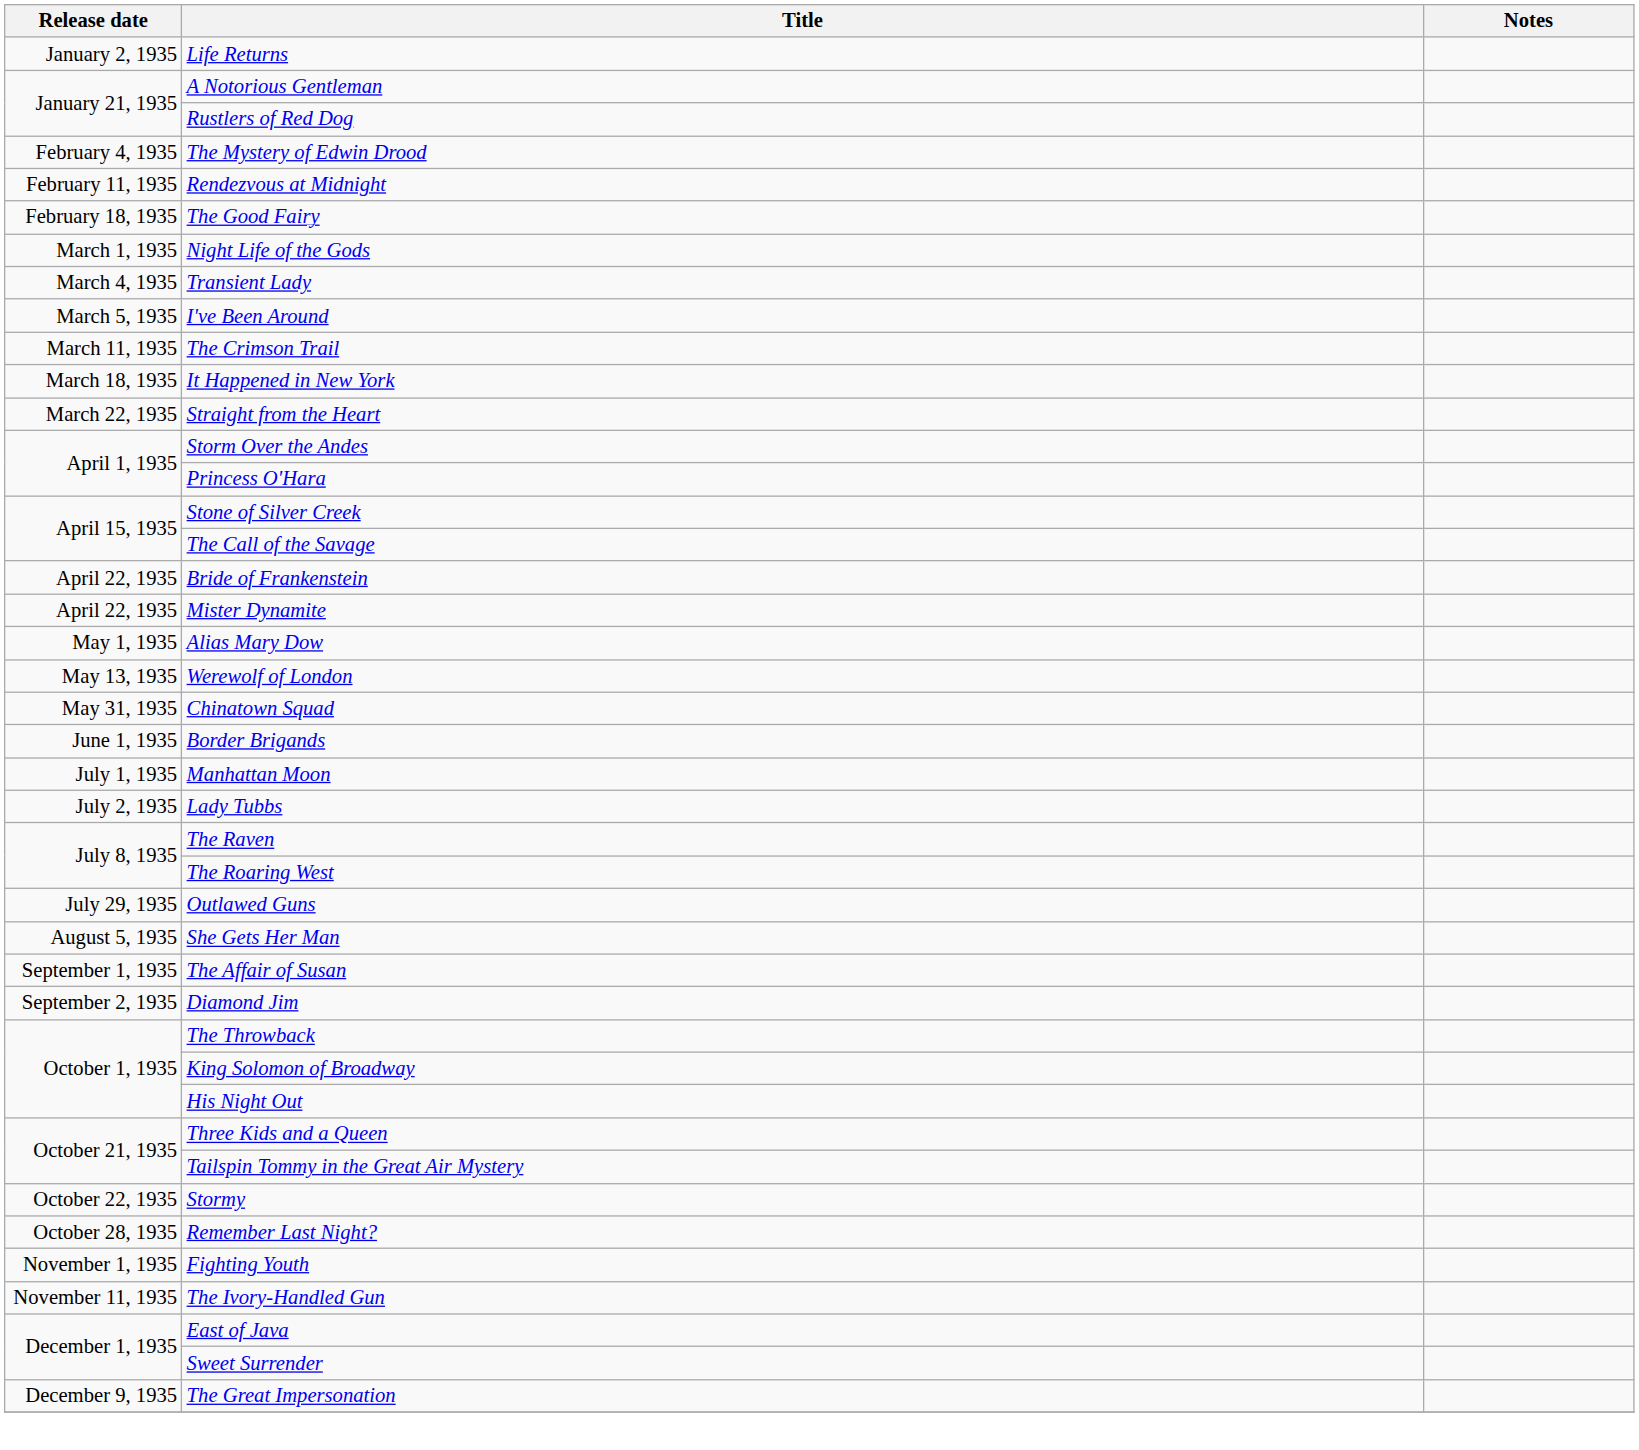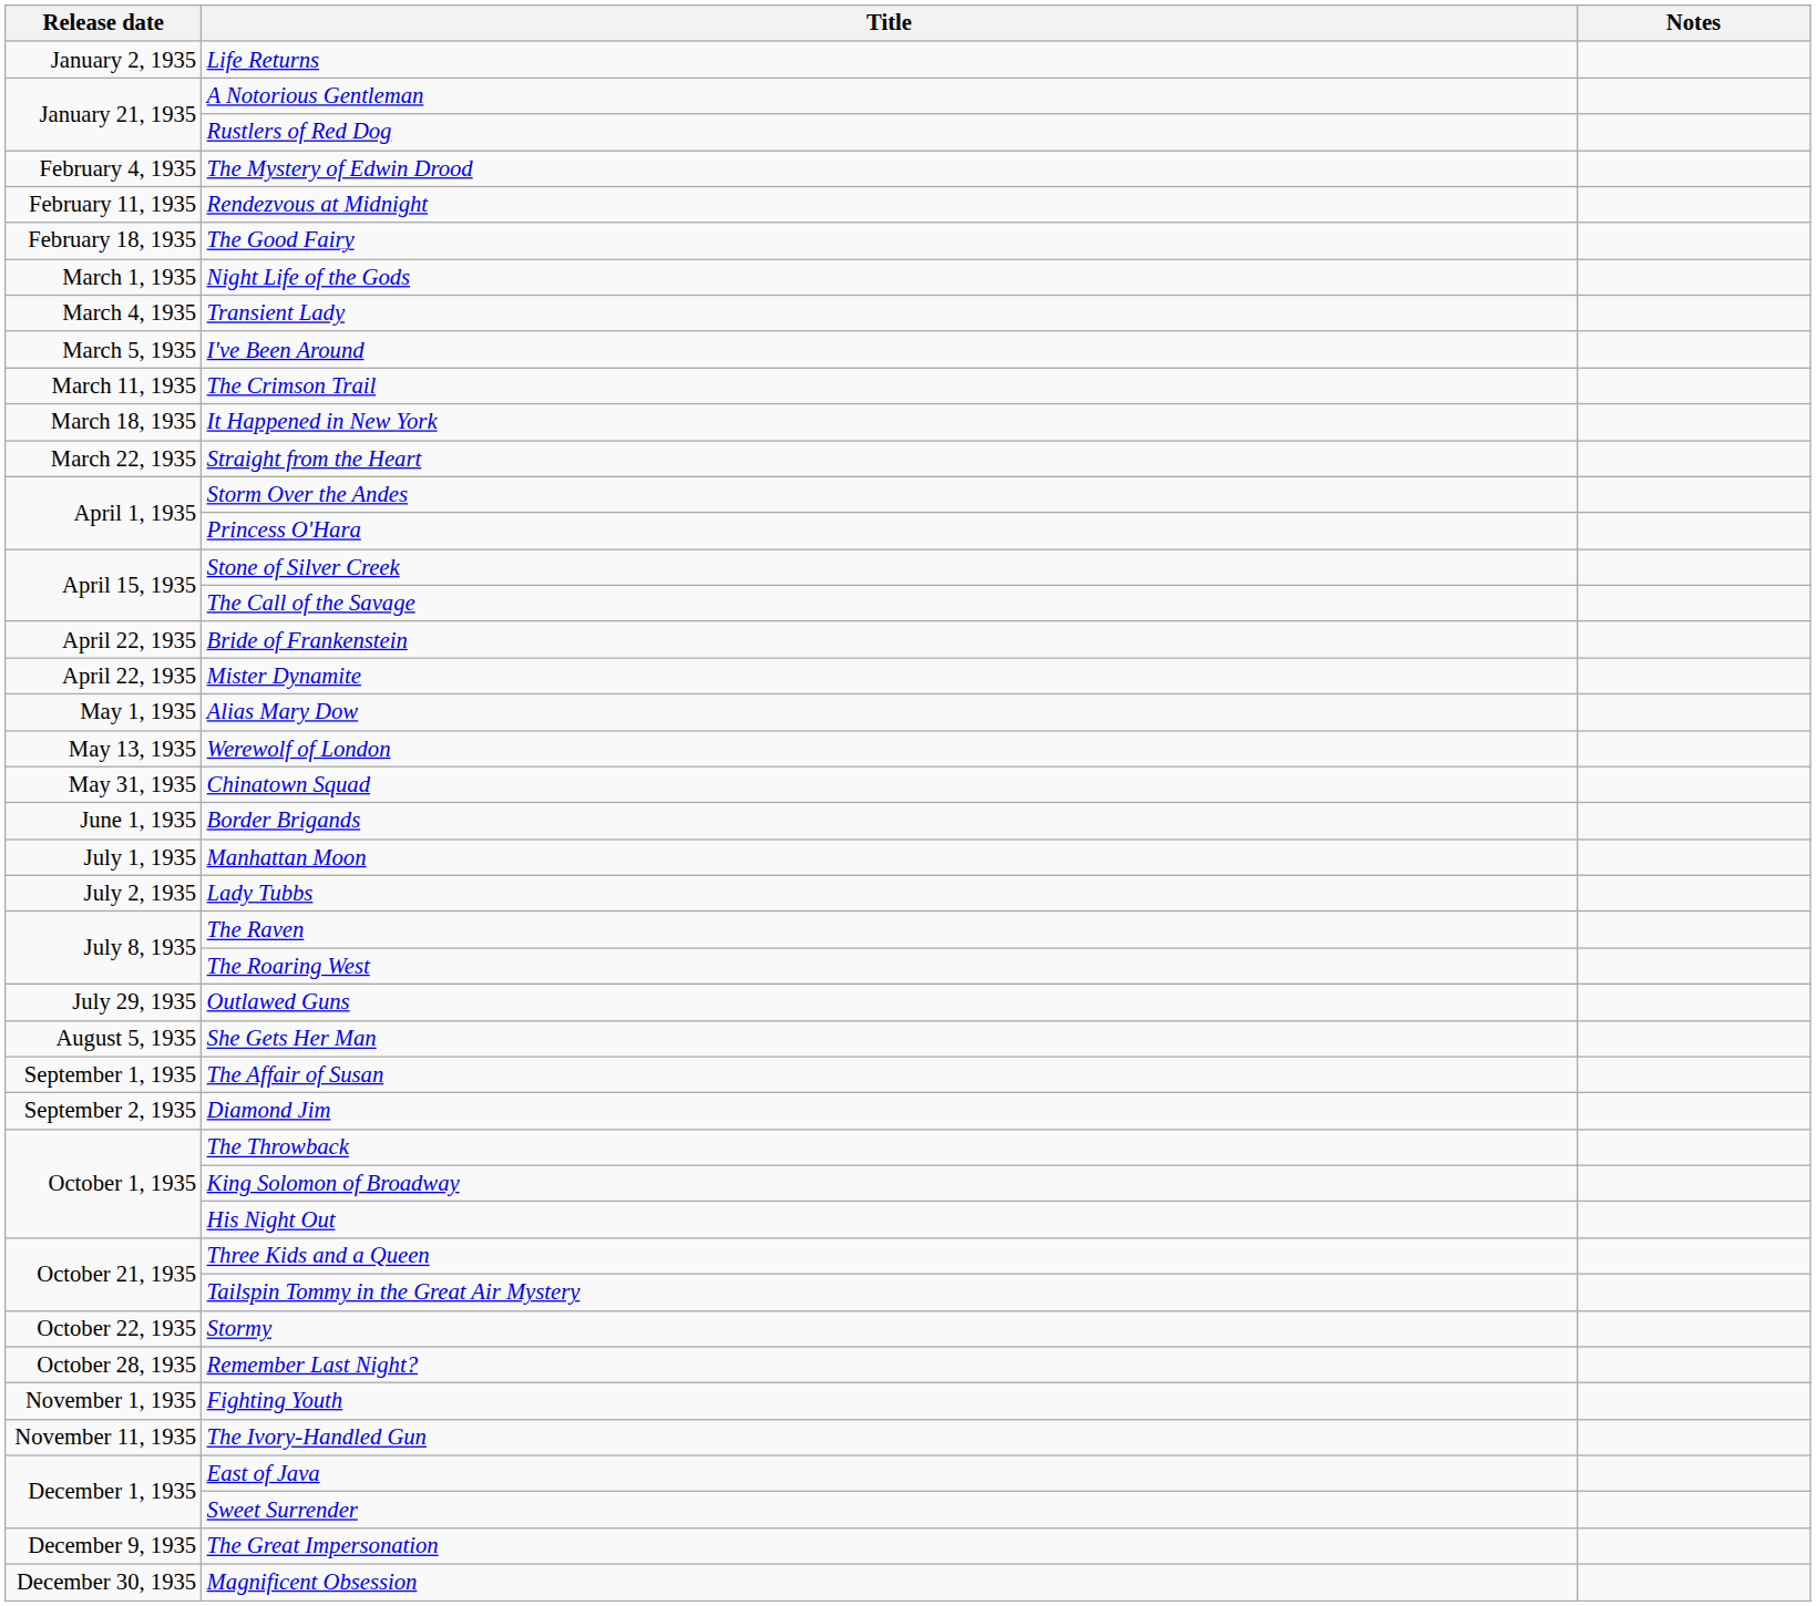 <table class="wikitable sortable" style="width:100%;">
 <tr>
 <th scope="col" style="width:130px;">Release date</th>
 <th>Title</th>
 <th>Notes</th>
 </tr>
 <tr>
 <td style="text-align:right;">January 2, 1935</td>
 <td><em><a href='#'>Life Returns</a></em></td>
 <td></td>
 </tr>
 <tr>
 <td style="text-align:right;" rowspan="2">January 21, 1935</td>
 <td><em><a href='#'>A Notorious Gentleman</a></em></td>
 <td></td>
 </tr>
 <tr>
 <td><em><a href='#'>Rustlers of Red Dog</a></em></td>
 <td></td>
 </tr>
 <tr>
 <td style="text-align:right;">February 4, 1935</td>
 <td><em><a href='#'>The Mystery of Edwin Drood</a></em></td>
 <td></td>
 </tr>
 <tr>
 <td style="text-align:right;">February 11, 1935</td>
 <td><em><a href='#'>Rendezvous at Midnight</a></em></td>
 <td></td>
 </tr>
 <tr>
 <td style="text-align:right;">February 18, 1935</td>
 <td><em><a href='#'>The Good Fairy</a></em></td>
 <td></td>
 </tr>
 <tr>
 <td style="text-align:right;">March 1, 1935</td>
 <td><em><a href='#'>Night Life of the Gods</a></em></td>
 <td></td>
 </tr>
 <tr>
 <td style="text-align:right;">March 4, 1935</td>
 <td><em><a href='#'>Transient Lady</a></em></td>
 <td></td>
 </tr>
 <tr>
 <td style="text-align:right;">March 5, 1935</td>
 <td><em><a href='#'>I've Been Around</a></em></td>
 <td></td>
 </tr>
 <tr>
 <td style="text-align:right;">March 11, 1935</td>
 <td><em><a href='#'>The Crimson Trail</a></em></td>
 <td></td>
 </tr>
 <tr>
 <td style="text-align:right;">March 18, 1935</td>
 <td><em><a href='#'>It Happened in New York</a></em></td>
 <td></td>
 </tr>
 <tr>
 <td style="text-align:right;">March 22, 1935</td>
 <td><em><a href='#'>Straight from the Heart</a></em></td>
 <td></td>
 </tr>
 <tr>
 <td style="text-align:right;" rowspan="2">April 1, 1935</td>
 <td><em><a href='#'>Storm Over the Andes</a></em></td>
 <td></td>
 </tr>
 <tr>
 <td><em><a href='#'>Princess O'Hara</a></em></td>
 <td></td>
 </tr>
 <tr>
 <td style="text-align:right;" rowspan="2">April 15, 1935</td>
 <td><em><a href='#'>Stone of Silver Creek</a></em></td>
 <td></td>
 </tr>
 <tr>
 <td><em><a href='#'>The Call of the Savage</a></em></td>
 <td></td>
 </tr>
 <tr>
 <td style="text-align:right;">April 22, 1935</td>
 <td><em><a href='#'>Bride of Frankenstein</a></em></td>
 <td></td>
 </tr>
 <tr>
 <td style="text-align:right;">April 22, 1935</td>
 <td><em><a href='#'>Mister Dynamite</a></em></td>
 <td></td>
 </tr>
 <tr>
 <td style="text-align:right;">May 1, 1935</td>
 <td><em><a href='#'>Alias Mary Dow</a></em></td>
 <td></td>
 </tr>
 <tr>
 <td style="text-align:right;">May 13, 1935</td>
 <td><em><a href='#'>Werewolf of London</a></em></td>
 <td></td>
 </tr>
 <tr>
 <td style="text-align:right;">May 31, 1935</td>
 <td><em><a href='#'>Chinatown Squad</a></em></td>
 <td></td>
 </tr>
 <tr>
 <td style="text-align:right;">June 1, 1935</td>
 <td><em><a href='#'>Border Brigands</a></em></td>
 <td></td>
 </tr>
 <tr>
 <td style="text-align:right;">July 1, 1935</td>
 <td><em><a href='#'>Manhattan Moon</a></em></td>
 <td></td>
 </tr>
 <tr>
 <td style="text-align:right;">July 2, 1935</td>
 <td><em><a href='#'>Lady Tubbs</a></em></td>
 <td></td>
 </tr>
 <tr>
 <td style="text-align:right;" rowspan="2">July 8, 1935</td>
 <td><em><a href='#'>The Raven</a></em></td>
 <td></td>
 </tr>
 <tr>
 <td><em><a href='#'>The Roaring West</a></em></td>
 <td></td>
 </tr>
 <tr>
 <td style="text-align:right;">July 29, 1935</td>
 <td><em><a href='#'>Outlawed Guns</a></em></td>
 <td></td>
 </tr>
 <tr>
 <td style="text-align:right;">August 5, 1935</td>
 <td><em><a href='#'>She Gets Her Man</a></em></td>
 <td></td>
 </tr>
 <tr>
 <td style="text-align:right;">September 1, 1935</td>
 <td><em><a href='#'>The Affair of Susan</a></em></td>
 <td></td>
 </tr>
 <tr>
 <td style="text-align:right;">September 2, 1935</td>
 <td><em><a href='#'>Diamond Jim</a></em></td>
 <td></td>
 </tr>
 <tr>
 <td style="text-align:right;" rowspan="3">October 1, 1935</td>
 <td><em><a href='#'>The Throwback</a></em></td>
 <td></td>
 </tr>
 <tr>
 <td><em><a href='#'>King Solomon of Broadway</a></em></td>
 <td></td>
 </tr>
 <tr>
 <td><em><a href='#'>His Night Out</a></em></td>
 <td></td>
 </tr>
 <tr>
 <td style="text-align:right;" rowspan="2">October 21, 1935</td>
 <td><em><a href='#'>Three Kids and a Queen</a></em></td>
 <td></td>
 </tr>
 <tr>
 <td><em><a href='#'>Tailspin Tommy in the Great Air Mystery</a></em></td>
 <td></td>
 </tr>
 <tr>
 <td style="text-align:right;">October 22, 1935</td>
 <td><em><a href='#'>Stormy</a></em></td>
 <td></td>
 </tr>
 <tr>
 <td style="text-align:right;">October 28, 1935</td>
 <td><em><a href='#'>Remember Last Night?</a></em></td>
 <td></td>
 </tr>
 <tr>
 <td style="text-align:right;">November 1, 1935</td>
 <td><em><a href='#'>Fighting Youth</a></em></td>
 <td></td>
 </tr>
 <tr>
 <td style="text-align:right;">November 11, 1935</td>
 <td><em><a href='#'>The Ivory-Handled Gun</a></em></td>
 <td></td>
 </tr>
 <tr>
 <td style="text-align:right;" rowspan="2">December 1, 1935</td>
 <td><em><a href='#'>East of Java</a></em></td>
 <td></td>
 </tr>
 <tr>
 <td><em><a href='#'>Sweet Surrender</a></em></td>
 <td></td>
 </tr>
 <tr>
 <td style="text-align:right;">December 9, 1935</td>
 <td><em><a href='#'>The Great Impersonation</a></em></td>
 <td></td>
 </tr>
 <tr>
+<td style="text-align:right;">December 30, 1935</td>
+<td><em><a href='#'>Magnificent Obsession</a></em></td>
+<td></td>
+</tr>
+<tr>
 </tr>
 </table>
